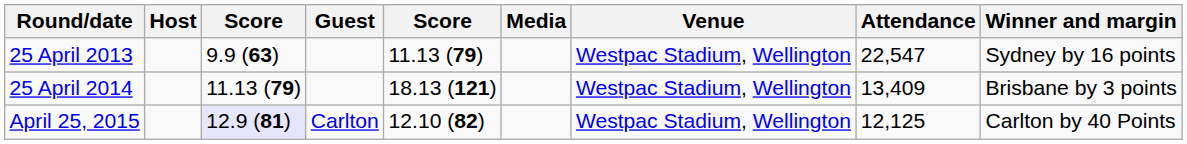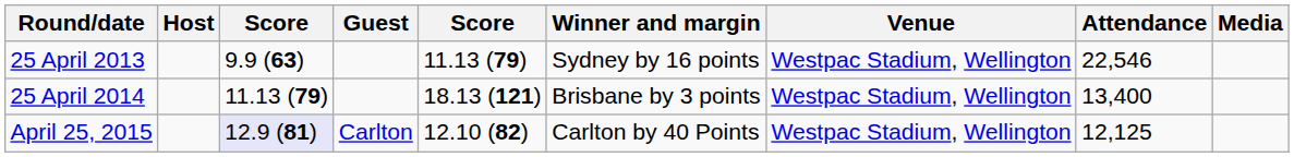 <table class="wikitable sortable">
 <tr>
 <th>Round/date</th>
 <th>Host</th>
 <th>Score</th>
 <th>Guest</th>
 <th>Score</th>
-<th>Media</th>
+<th>Winner and margin</th>
 <th>Venue</th>
 <th>Attendance</th>
-<th>Winner and margin</th>
+<th>Media</th>
 </tr>
 <tr>
 <td><a href='#'>25 April 2013</a></td>
 <td></td>
 <td>9.9 (<strong>63</strong>)</td>
 <td></td>
 <td>11.13 (<strong>79</strong>)</td>
+<td>Sydney by 16 points</td>
+<td><a href='#'>Westpac Stadium</a>, <a href='#'>Wellington</a></td>
+<td>22,546</td>
 <td></td>
-<td><a href='#'>Westpac Stadium</a>, <a href='#'>Wellington</a></td>
-<td>22,547</td>
-<td>Sydney by 16 points</td>
 </tr>
 <tr>
 <td><a href='#'>25 April 2014</a></td>
 <td></td>
 <td>11.13 (<strong>79</strong>)</td>
 <td></td>
 <td>18.13 (<strong>121</strong>)</td>
+<td>Brisbane by 3 points</td>
+<td><a href='#'>Westpac Stadium</a>, <a href='#'>Wellington</a></td>
+<td>13,400</td>
 <td></td>
-<td><a href='#'>Westpac Stadium</a>, <a href='#'>Wellington</a></td>
-<td>13,409</td>
-<td>Brisbane by 3 points</td>
 </tr>
 <tr>
 <td><a href='#'>April 25, 2015</a></td>
 <td></td>
 <td style="background: lavender;">12.9 (<strong>81</strong>)</td>
 <td><a href='#'>Carlton</a></td>
 <td>12.10 (<strong>82</strong>)</td>
-<td></td>
+<td>Carlton by 40 Points</td>
 <td><a href='#'>Westpac Stadium</a>, <a href='#'>Wellington</a></td>
 <td>12,125</td>
-<td>Carlton by 40 Points</td>
+<td></td>
 </tr>
 </table>
